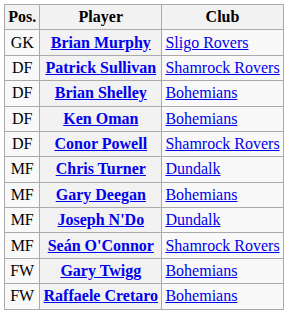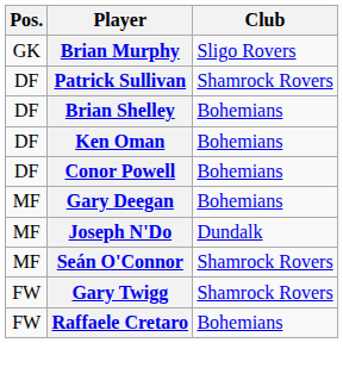 <table class="wikitable plainrowheaders" style="text-align: left">
 <tr>
 <th scope=col>Pos.</th>
 <th scope=col>Player</th>
 <th scope=col>Club</th>
 </tr>
 <tr>
 <td style=text-align:center>GK</td>
 <th scope=row><a href='#'>Brian Murphy</a> </th>
 <td><a href='#'>Sligo Rovers</a></td>
 </tr>
 <tr>
 <td style=text-align:center>DF</td>
 <th scope=row><a href='#'>Patrick Sullivan</a> </th>
 <td><a href='#'>Shamrock Rovers</a></td>
 </tr>
 <tr>
 <td style=text-align:center>DF</td>
 <th scope=row><a href='#'>Brian Shelley</a> </th>
 <td><a href='#'>Bohemians</a></td>
 </tr>
 <tr>
 <td style=text-align:center>DF</td>
 <th scope=row><a href='#'>Ken Oman</a> </th>
 <td><a href='#'>Bohemians</a></td>
 </tr>
 <tr>
 <td style=text-align:center>DF</td>
 <th scope=row><a href='#'>Conor Powell</a> </th>
-<td><a href='#'>Shamrock Rovers</a></td>
-</tr>
-<tr>
-<td style=text-align:center>MF</td>
-<th scope=row><a href='#'>Chris Turner</a> </th>
-<td><a href='#'>Dundalk</a></td>
+<td><a href='#'>Bohemians</a></td>
 </tr>
 <tr>
 <td style=text-align:center>MF</td>
 <th scope=row><a href='#'>Gary Deegan</a> </th>
 <td><a href='#'>Bohemians</a></td>
 </tr>
 <tr>
 <td style=text-align:center>MF</td>
 <th scope=row><a href='#'>Joseph N'Do</a> </th>
 <td><a href='#'>Dundalk</a></td>
 </tr>
 <tr>
 <td style=text-align:center>MF</td>
 <th scope=row><a href='#'>Seán O'Connor</a> </th>
 <td><a href='#'>Shamrock Rovers</a></td>
 </tr>
 <tr>
 <td style=text-align:center>FW</td>
 <th scope=row><a href='#'>Gary Twigg</a> </th>
-<td><a href='#'>Bohemians</a></td>
+<td><a href='#'>Shamrock Rovers</a></td>
 </tr>
 <tr>
 <td style=text-align:center>FW</td>
 <th scope=row><a href='#'>Raffaele Cretaro</a> </th>
 <td><a href='#'>Bohemians</a></td>
 </tr>
 </table>
